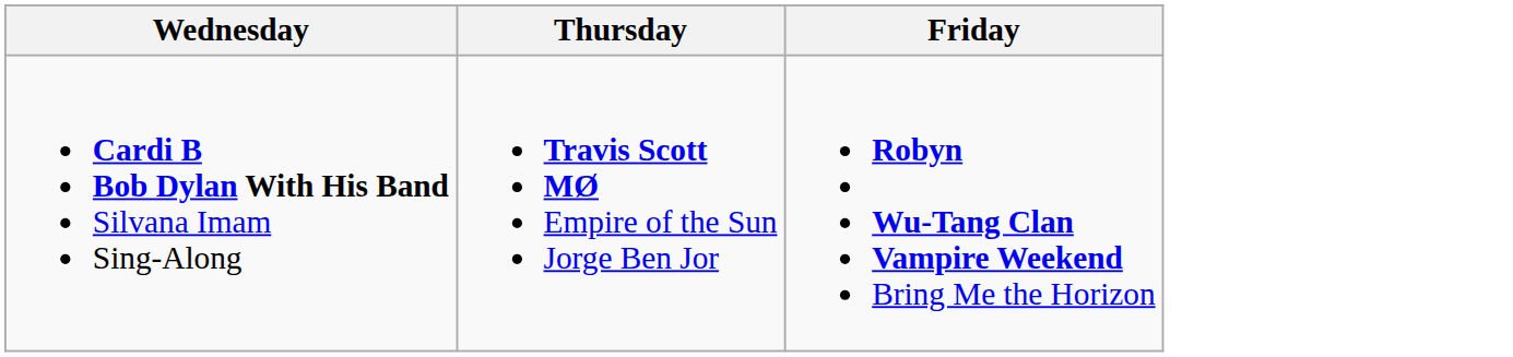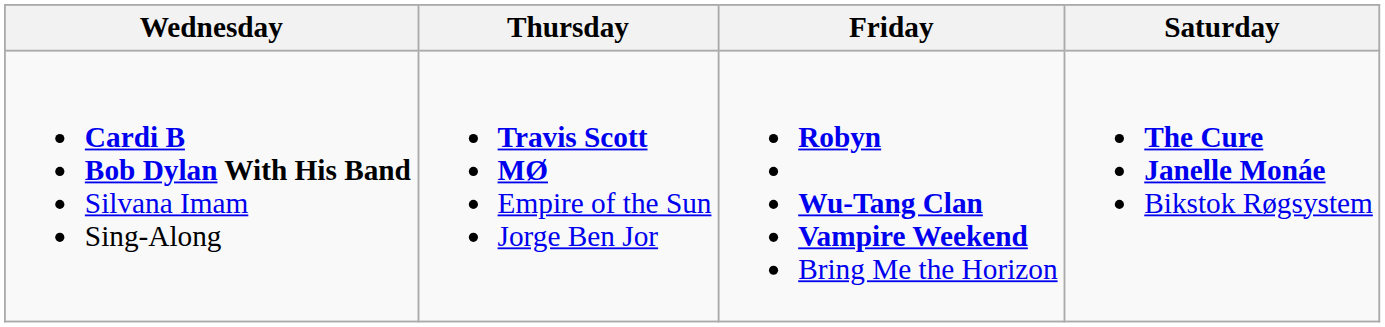 <table class="wikitable">
 <tr>
 <th>Wednesday</th>
 <th>Thursday</th>
 <th>Friday</th>
+<th>Saturday</th>
 </tr>
 <tr valign="top">
 <td><br><ul><li><strong><a href='#'>Cardi B</a></strong></li><li><strong><a href='#'>Bob Dylan</a> With His Band</strong></li><li><a href='#'>Silvana Imam</a></li><li>Sing-Along</li></ul></td>
 <td><br><ul><li><strong><a href='#'>Travis Scott</a></strong></li><li><strong><a href='#'>MØ</a></strong></li><li><a href='#'>Empire of the Sun</a></li><li><a href='#'>Jorge Ben Jor</a></li></ul></td>
 <td><br><ul><li><strong><a href='#'>Robyn</a></strong></li><li></li><li><strong><a href='#'>Wu-Tang Clan</a></strong></li><li><strong><a href='#'>Vampire Weekend</a></strong></li><li><a href='#'>Bring Me the Horizon</a></li></ul></td>
+<td><br><ul><li><strong><a href='#'>The Cure</a></strong></li><li><strong><a href='#'>Janelle Monáe</a></strong></li><li><a href='#'>Bikstok Røgsystem</a></li></ul></td>
 </tr>
 </table>
